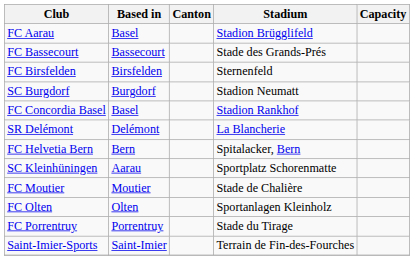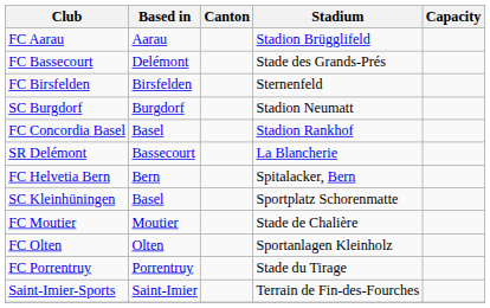 <table class="wikitable">
 <tr>
 <th>Club</th>
 <th>Based in</th>
 <th>Canton</th>
 <th>Stadium</th>
 <th>Capacity</th>
 </tr>
 <tr>
 <td><a href='#'>FC Aarau</a></td>
-<td><a href='#'>Basel</a></td>
+<td><a href='#'>Aarau</a></td>
 <td></td>
 <td><a href='#'>Stadion Brügglifeld</a></td>
 <td></td>
 </tr>
 <tr>
 <td><a href='#'>FC Bassecourt</a></td>
-<td><a href='#'>Bassecourt</a></td>
+<td><a href='#'>Delémont</a></td>
 <td></td>
 <td>Stade des Grands-Prés</td>
 <td></td>
 </tr>
 <tr>
 <td><a href='#'>FC Birsfelden</a></td>
 <td><a href='#'>Birsfelden</a></td>
 <td></td>
 <td>Sternenfeld</td>
 <td></td>
 </tr>
 <tr>
 <td><a href='#'>SC Burgdorf</a></td>
 <td><a href='#'>Burgdorf</a></td>
 <td></td>
 <td>Stadion Neumatt</td>
 <td></td>
 </tr>
 <tr>
 <td><a href='#'>FC Concordia Basel</a></td>
 <td><a href='#'>Basel</a></td>
 <td></td>
 <td><a href='#'>Stadion Rankhof</a></td>
 <td></td>
 </tr>
 <tr>
 <td><a href='#'>SR Delémont</a></td>
-<td><a href='#'>Delémont</a></td>
+<td><a href='#'>Bassecourt</a></td>
 <td></td>
 <td><a href='#'>La Blancherie</a></td>
 <td></td>
 </tr>
 <tr>
 <td><a href='#'>FC Helvetia Bern</a></td>
 <td><a href='#'>Bern</a></td>
 <td></td>
 <td>Spitalacker, <a href='#'>Bern</a></td>
 <td></td>
 </tr>
 <tr>
 <td><a href='#'>SC Kleinhüningen</a></td>
-<td><a href='#'>Aarau</a></td>
+<td><a href='#'>Basel</a></td>
 <td></td>
 <td>Sportplatz Schorenmatte</td>
 <td></td>
 </tr>
 <tr>
 <td><a href='#'>FC Moutier</a></td>
 <td><a href='#'>Moutier</a></td>
 <td></td>
 <td>Stade de Chalière</td>
 <td></td>
 </tr>
 <tr>
 <td><a href='#'>FC Olten</a></td>
 <td><a href='#'>Olten</a></td>
 <td></td>
 <td>Sportanlagen Kleinholz</td>
 <td></td>
 </tr>
 <tr>
 <td><a href='#'>FC Porrentruy</a></td>
 <td><a href='#'>Porrentruy</a></td>
 <td></td>
 <td>Stade du Tirage</td>
 <td></td>
 </tr>
 <tr>
 <td><a href='#'>Saint-Imier-Sports</a></td>
 <td><a href='#'>Saint-Imier</a></td>
 <td></td>
 <td>Terrain de Fin-des-Fourches</td>
 <td></td>
 </tr>
 <tr>
 </tr>
 </table>
